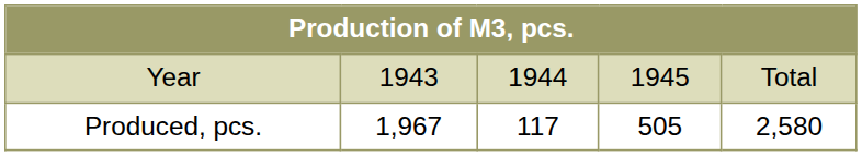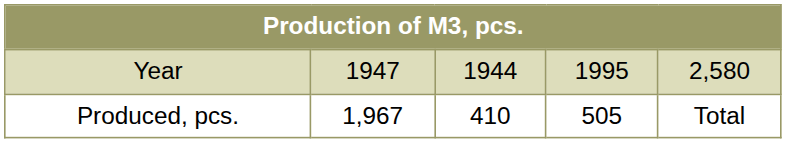 <table border=0 cellspacing=0 cellpadding=2 style="margin:0 0 .5em 1em; width:55%; background:#fff; border-collapse:collapse; border:1px solid #996; line-height:1.5; font-size:95%">
 <tr style="vertical-align:top; text-align:center; border:1px solid #996; background-color:#996; color:#fff; font-weight:bold;">
 <td colspan="12">Production of М3, pcs.</td>
 </tr>
 <tr style="vertical-align:top; border:1px solid #996; background-color:#ddb; text-align:center;">
 <td style="border:1px solid #996">Year</td>
-<td style="border:1px solid #996">1943</td>
+<td style="border:1px solid #996">1947</td>
 <td style="border:1px solid #996">1944</td>
-<td style="border:1px solid #996">1945</td>
-<td style="border:1px solid #996">Total</td>
+<td style="border:1px solid #996">1995</td>
+<td style="border:1px solid #996">2,580</td>
 </tr>
 <tr style="vertical-align:top; border:1px solid #996; text-align:center;">
 <td style="border:1px solid #996">Produced, pcs.</td>
 <td style="border:1px solid #996">1,967</td>
-<td style="border:1px solid #996">117</td>
+<td style="border:1px solid #996">410</td>
 <td style="border:1px solid #996">505</td>
-<td style="border:1px solid #996">2,580</td>
+<td style="border:1px solid #996">Total</td>
 </tr>
 </table>
